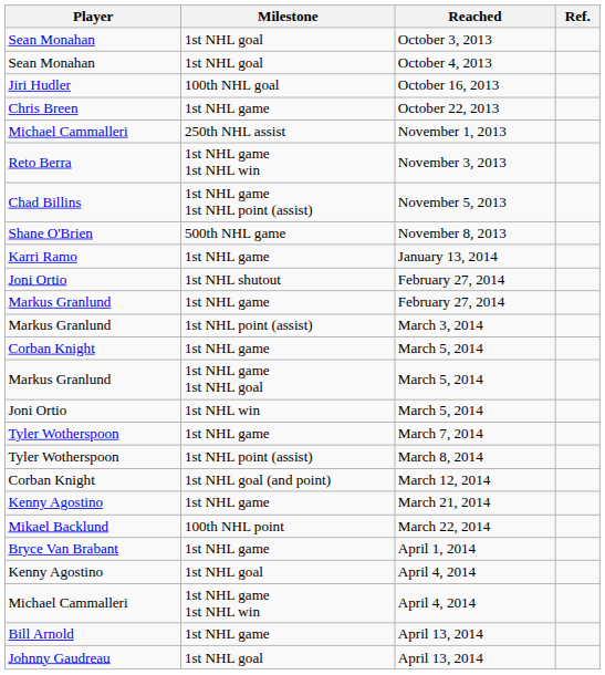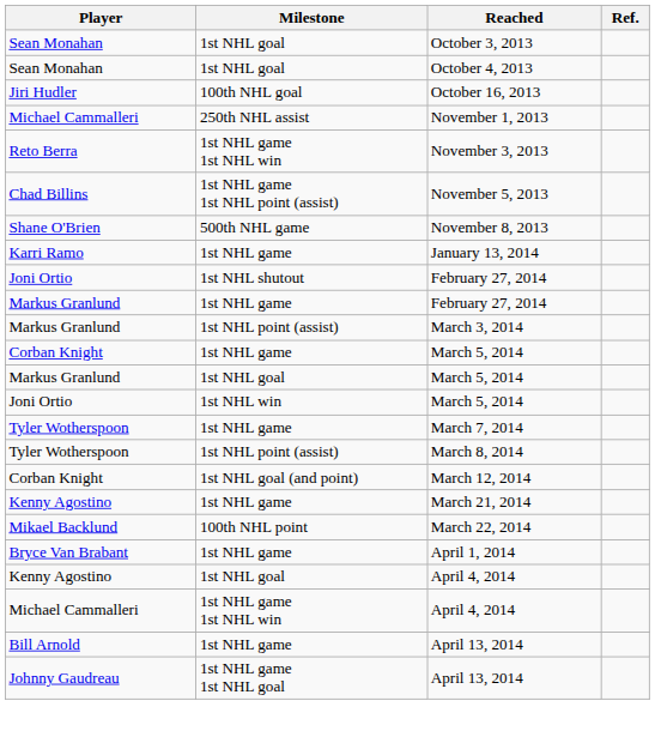 <table class="wikitable" style="width:52%;">
 <tr>
 <th>Player</th>
 <th>Milestone</th>
 <th>Reached</th>
 <th>Ref.</th>
 </tr>
 <tr>
 <td><a href='#'>Sean Monahan</a></td>
 <td>1st NHL goal</td>
 <td>October 3, 2013</td>
 <td></td>
 </tr>
 <tr>
 <td>Sean Monahan</td>
 <td>1st NHL goal</td>
 <td>October 4, 2013</td>
 <td></td>
 </tr>
 <tr>
 <td><a href='#'>Jiri Hudler</a></td>
 <td>100th NHL goal</td>
 <td>October 16, 2013</td>
-<td></td>
-</tr>
-<tr>
-<td><a href='#'>Chris Breen</a></td>
-<td>1st NHL game</td>
-<td>October 22, 2013</td>
 <td></td>
 </tr>
 <tr>
 <td><a href='#'>Michael Cammalleri</a></td>
 <td>250th NHL assist</td>
 <td>November 1, 2013</td>
 <td></td>
 </tr>
 <tr>
 <td><a href='#'>Reto Berra</a></td>
 <td>1st NHL game<br>1st NHL win</td>
 <td>November 3, 2013</td>
 <td></td>
 </tr>
 <tr>
 <td><a href='#'>Chad Billins</a></td>
 <td>1st NHL game<br>1st NHL point (assist)</td>
 <td>November 5, 2013</td>
 <td></td>
 </tr>
 <tr>
 <td><a href='#'>Shane O'Brien</a></td>
 <td>500th NHL game</td>
 <td>November 8, 2013</td>
 <td></td>
 </tr>
 <tr>
 <td><a href='#'>Karri Ramo</a></td>
 <td>1st NHL game</td>
 <td>January 13, 2014</td>
 <td></td>
 </tr>
 <tr>
 <td><a href='#'>Joni Ortio</a></td>
 <td>1st NHL shutout</td>
 <td>February 27, 2014</td>
 <td></td>
 </tr>
 <tr>
 <td><a href='#'>Markus Granlund</a></td>
 <td>1st NHL game</td>
 <td>February 27, 2014</td>
 <td></td>
 </tr>
 <tr>
 <td>Markus Granlund</td>
 <td>1st NHL point (assist)</td>
 <td>March 3, 2014</td>
 <td></td>
 </tr>
 <tr>
 <td><a href='#'>Corban Knight</a></td>
 <td>1st NHL game</td>
 <td>March 5, 2014</td>
 <td></td>
 </tr>
 <tr>
 <td>Markus Granlund</td>
-<td>1st NHL game<br>1st NHL goal</td>
+<td>1st NHL goal</td>
 <td>March 5, 2014</td>
 <td></td>
 </tr>
 <tr>
 <td>Joni Ortio</td>
 <td>1st NHL win</td>
 <td>March 5, 2014</td>
 <td></td>
 </tr>
 <tr>
 <td><a href='#'>Tyler Wotherspoon</a></td>
 <td>1st NHL game</td>
 <td>March 7, 2014</td>
 <td></td>
 </tr>
 <tr>
 <td>Tyler Wotherspoon</td>
 <td>1st NHL point (assist)</td>
 <td>March 8, 2014</td>
 <td></td>
 </tr>
 <tr>
 <td>Corban Knight</td>
 <td>1st NHL goal (and point)</td>
 <td>March 12, 2014</td>
 <td></td>
 </tr>
 <tr>
 <td><a href='#'>Kenny Agostino</a></td>
 <td>1st NHL game</td>
 <td>March 21, 2014</td>
 <td></td>
 </tr>
 <tr>
 <td><a href='#'>Mikael Backlund</a></td>
 <td>100th NHL point</td>
 <td>March 22, 2014</td>
 <td></td>
 </tr>
 <tr>
 <td><a href='#'>Bryce Van Brabant</a></td>
 <td>1st NHL game</td>
 <td>April 1, 2014</td>
 <td></td>
 </tr>
 <tr>
 <td>Kenny Agostino</td>
 <td>1st NHL goal</td>
 <td>April 4, 2014</td>
 <td></td>
 </tr>
 <tr>
 <td>Michael Cammalleri</td>
 <td>1st NHL game<br>1st NHL win</td>
 <td>April 4, 2014</td>
 <td></td>
 </tr>
 <tr>
 <td><a href='#'>Bill Arnold</a></td>
 <td>1st NHL game</td>
 <td>April 13, 2014</td>
 <td></td>
 </tr>
 <tr>
 <td><a href='#'>Johnny Gaudreau</a></td>
-<td>1st NHL goal</td>
+<td>1st NHL game<br>1st NHL goal</td>
 <td>April 13, 2014</td>
 <td></td>
 </tr>
 </table>
